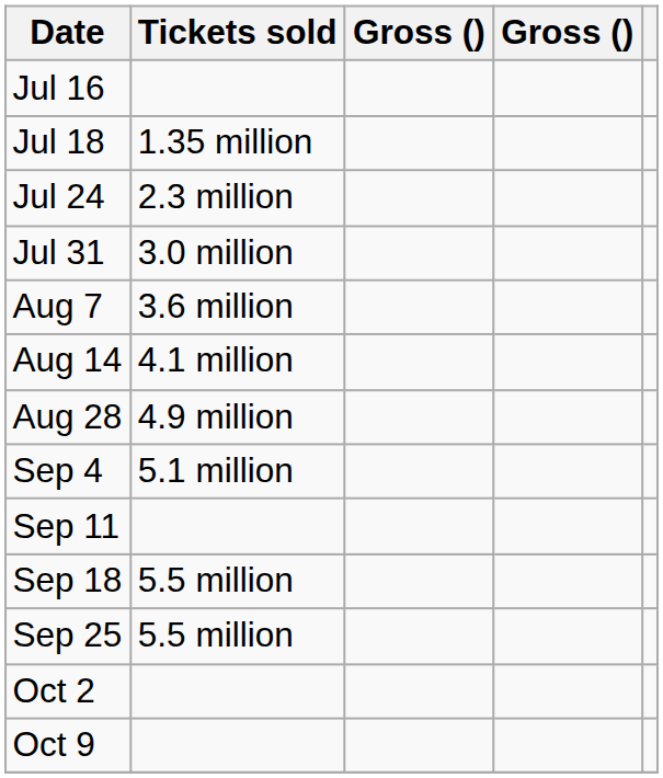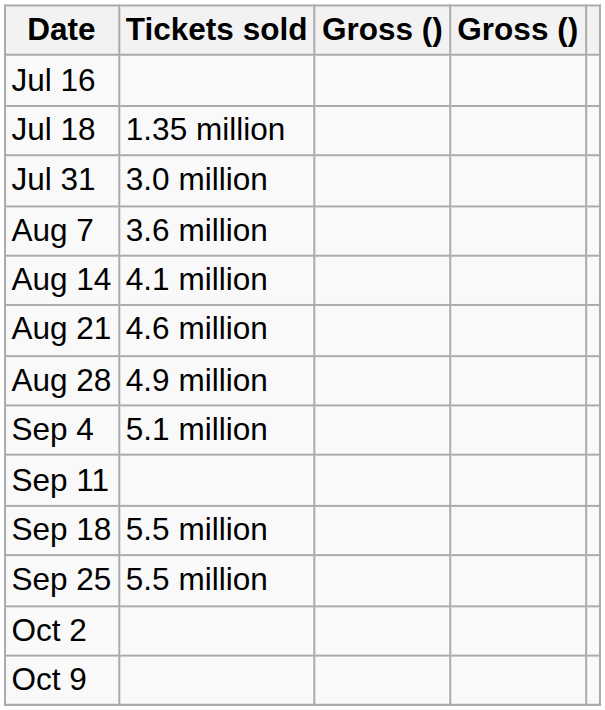 <table class="wikitable" align="right">
 <tr>
 <th>Date</th>
 <th>Tickets sold</th>
 <th>Gross ()</th>
 <th>Gross ()</th>
 <th></th>
 </tr>
 <tr>
 <td>Jul 16</td>
 <td></td>
 <td></td>
 <td></td>
 <td align="center"></td>
 </tr>
 <tr>
 <td>Jul 18</td>
 <td>1.35 million</td>
 <td></td>
 <td></td>
 <td align="center"></td>
 </tr>
 <tr>
-<td>Jul 24</td>
-<td>2.3 million</td>
-<td></td>
-<td></td>
-<td align="center"></td>
-</tr>
-<tr>
 <td>Jul 31</td>
 <td>3.0 million</td>
 <td></td>
 <td></td>
 <td align="center"></td>
 </tr>
 <tr>
 <td>Aug 7</td>
 <td>3.6 million</td>
 <td></td>
 <td></td>
 <td align="center"></td>
 </tr>
 <tr>
 <td>Aug 14</td>
 <td>4.1 million</td>
+<td></td>
+<td></td>
+<td align="center"></td>
+</tr>
+<tr>
+<td>Aug 21</td>
+<td>4.6 million</td>
 <td></td>
 <td></td>
 <td align="center"></td>
 </tr>
 <tr>
 <td>Aug 28</td>
 <td>4.9 million</td>
 <td></td>
 <td></td>
 <td align="center"></td>
 </tr>
 <tr>
 <td>Sep 4</td>
 <td>5.1 million</td>
 <td></td>
 <td></td>
 <td align="center"></td>
 </tr>
 <tr>
 <td>Sep 11</td>
 <td></td>
 <td></td>
 <td></td>
 <td align="center"></td>
 </tr>
 <tr>
 <td>Sep 18</td>
 <td>5.5 million</td>
 <td></td>
 <td></td>
 <td align="center"></td>
 </tr>
 <tr>
 <td>Sep 25</td>
 <td>5.5 million</td>
 <td></td>
 <td></td>
 <td align="center"></td>
 </tr>
 <tr>
 <td>Oct 2</td>
 <td></td>
 <td></td>
 <td></td>
 <td align="center"></td>
 </tr>
 <tr>
 <td>Oct 9</td>
 <td></td>
 <td></td>
 <td></td>
 <td align="center"></td>
 </tr>
 <tr>
 </tr>
 </table>
